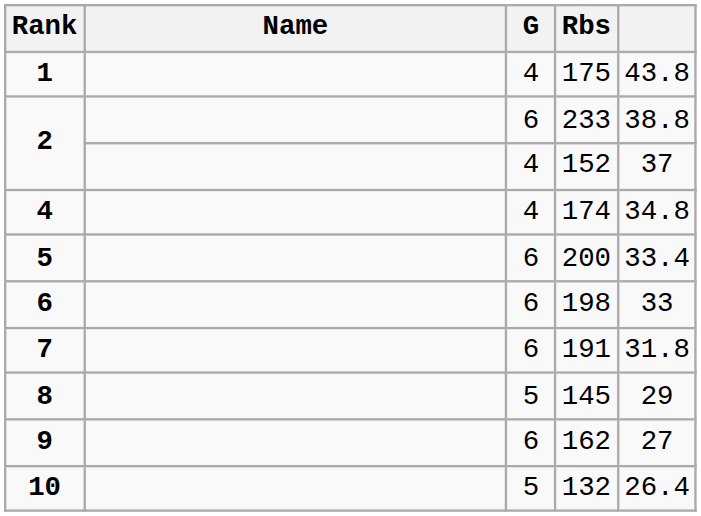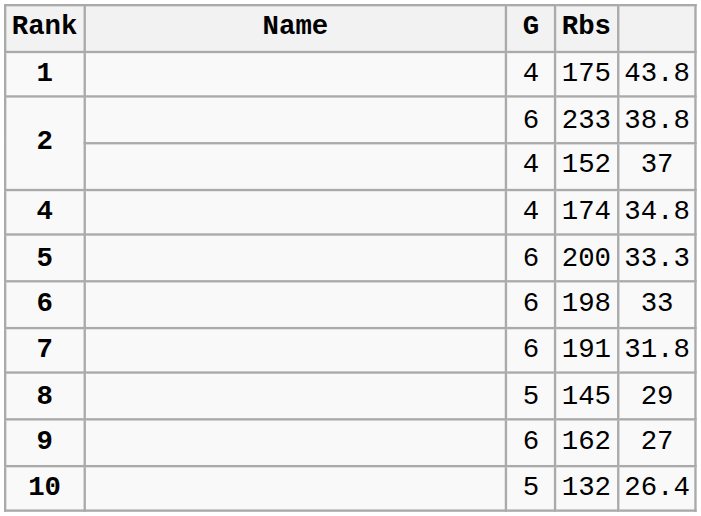 <table class="wikitable" style="text-align:center; font-size:90%;">
 <tr>
 <th width=10px>Rank</th>
 <th width=175px>Name</th>
 <th width=15px>G</th>
 <th width=10px>Rbs</th>
 <th width=10px></th>
 </tr>
 <tr>
 <td><strong>1</strong></td>
 <td align=left><strong></strong></td>
 <td>4</td>
 <td>175</td>
 <td>43.8</td>
 </tr>
 <tr>
 <td rowspan=2><strong>2</strong></td>
 <td align=left></td>
 <td>6</td>
 <td>233</td>
 <td>38.8</td>
 </tr>
 <tr>
 <td align=left></td>
 <td>4</td>
 <td>152</td>
 <td>37</td>
 </tr>
 <tr>
 <td><strong>4</strong></td>
 <td align=left></td>
 <td>4</td>
 <td>174</td>
 <td>34.8</td>
 </tr>
 <tr>
 <td><strong>5</strong></td>
 <td align=left></td>
 <td>6</td>
 <td>200</td>
-<td>33.4</td>
+<td>33.3</td>
 </tr>
 <tr>
 <td><strong>6</strong></td>
 <td align=left></td>
 <td>6</td>
 <td>198</td>
 <td>33</td>
 </tr>
 <tr>
 <td><strong>7</strong></td>
 <td align=left></td>
 <td>6</td>
 <td>191</td>
 <td>31.8</td>
 </tr>
 <tr>
 <td><strong>8</strong></td>
 <td align=left></td>
 <td>5</td>
 <td>145</td>
 <td>29</td>
 </tr>
 <tr>
 <td><strong>9</strong></td>
 <td align=left></td>
 <td>6</td>
 <td>162</td>
 <td>27</td>
 </tr>
 <tr>
 <td><strong>10</strong></td>
 <td align=left></td>
 <td>5</td>
 <td>132</td>
 <td>26.4</td>
 </tr>
 </table>
